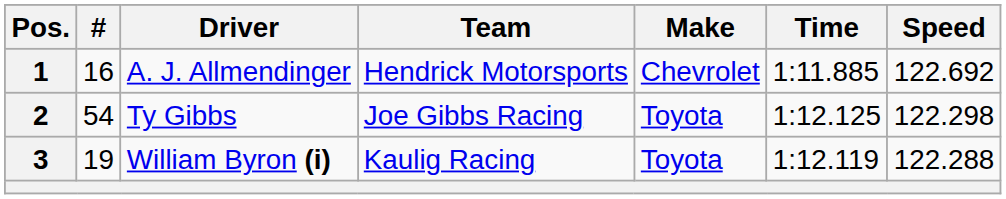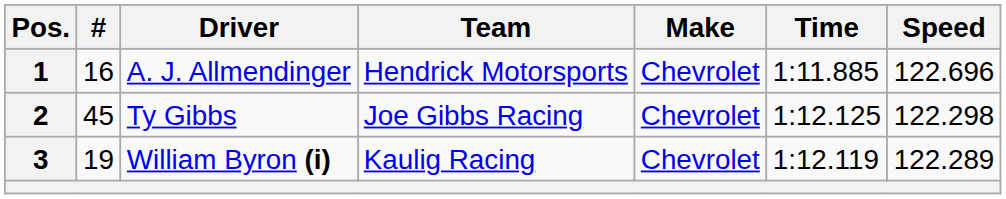 <table class="wikitable" style="font-size:95%">
 <tr>
 <th>Pos.</th>
 <th>#</th>
 <th>Driver</th>
 <th>Team</th>
 <th>Make</th>
 <th>Time</th>
 <th>Speed</th>
 </tr>
 <tr>
 <th>1</th>
 <td>16</td>
 <td><a href='#'>A. J. Allmendinger</a></td>
 <td><a href='#'>Hendrick Motorsports</a></td>
 <td><a href='#'>Chevrolet</a></td>
 <td>1:11.885</td>
-<td>122.692</td>
+<td>122.696</td>
 </tr>
 <tr>
 <th>2</th>
-<td>54</td>
+<td>45</td>
 <td><a href='#'>Ty Gibbs</a></td>
 <td><a href='#'>Joe Gibbs Racing</a></td>
-<td><a href='#'>Toyota</a></td>
+<td><a href='#'>Chevrolet</a></td>
 <td>1:12.125</td>
 <td>122.298</td>
 </tr>
 <tr>
 <th>3</th>
 <td>19</td>
 <td><a href='#'>William Byron</a> <strong>(i)</strong></td>
 <td><a href='#'>Kaulig Racing</a></td>
-<td><a href='#'>Toyota</a></td>
+<td><a href='#'>Chevrolet</a></td>
 <td>1:12.119</td>
-<td>122.288</td>
+<td>122.289</td>
 </tr>
 <tr>
 <th colspan="7"></th>
 </tr>
 </table>
